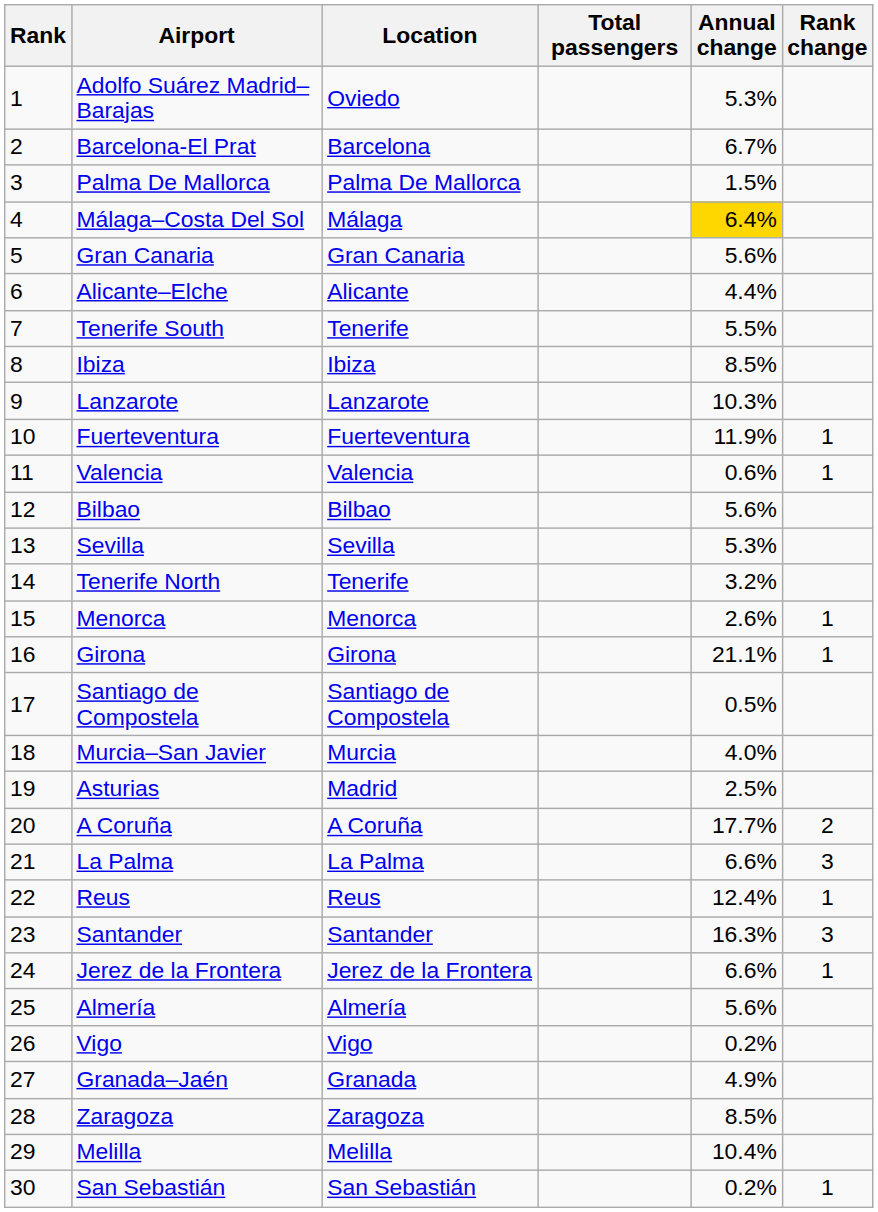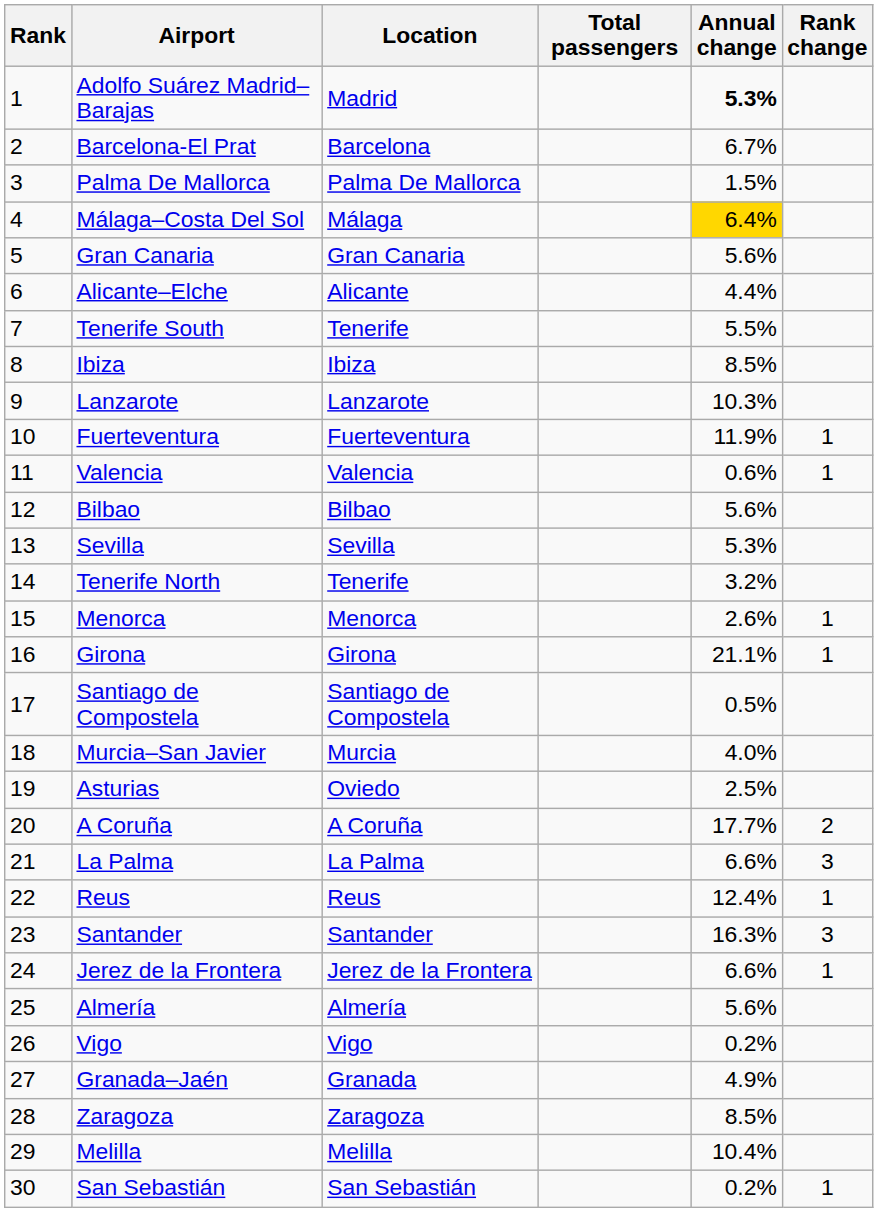 <table class="wikitable">
 <tr>
 <th>Rank</th>
 <th>Airport</th>
 <th>Location</th>
 <th style="width:100px">Total<br>passengers</th>
 <th>Annual<br>change</th>
 <th>Rank<br>change</th>
 </tr>
 <tr>
 <td>1</td>
 <td><a href='#'>Adolfo Suárez Madrid–Barajas</a></td>
-<td><a href='#'>Oviedo</a></td>
+<td><a href='#'>Madrid</a></td>
 <td align="right"></td>
-<td align="right">5.3%</td>
+<td align="right"><strong>5.3%</strong></td>
 <td align="center"></td>
 </tr>
 <tr>
 <td>2</td>
 <td><a href='#'>Barcelona-El Prat</a></td>
 <td><a href='#'>Barcelona</a></td>
 <td align="right"></td>
 <td align="right">6.7%</td>
 <td align="center"></td>
 </tr>
 <tr>
 <td>3</td>
 <td><a href='#'>Palma De Mallorca</a></td>
 <td><a href='#'>Palma De Mallorca</a></td>
 <td align="right"></td>
 <td align="right">1.5%</td>
 <td align="center"></td>
 </tr>
 <tr>
 <td>4</td>
 <td><a href='#'>Málaga–Costa Del Sol</a></td>
 <td><a href='#'>Málaga</a></td>
 <td align="right"></td>
 <td align="right" style="background: gold;">6.4%</td>
 <td align="center"></td>
 </tr>
 <tr>
 <td>5</td>
 <td><a href='#'>Gran Canaria</a></td>
 <td><a href='#'>Gran Canaria</a></td>
 <td align="right"></td>
 <td align="right">5.6%</td>
 <td align="center"></td>
 </tr>
 <tr>
 <td>6</td>
 <td><a href='#'>Alicante–Elche</a></td>
 <td><a href='#'>Alicante</a></td>
 <td align="right"></td>
 <td align="right">4.4%</td>
 <td align="center"></td>
 </tr>
 <tr>
 <td>7</td>
 <td><a href='#'>Tenerife South</a></td>
 <td><a href='#'>Tenerife</a></td>
 <td align="right"></td>
 <td align="right">5.5%</td>
 <td align="center"></td>
 </tr>
 <tr>
 <td>8</td>
 <td><a href='#'>Ibiza</a></td>
 <td><a href='#'>Ibiza</a></td>
 <td align="right"></td>
 <td align="right">8.5%</td>
 <td align="center"></td>
 </tr>
 <tr>
 <td>9</td>
 <td><a href='#'>Lanzarote</a></td>
 <td><a href='#'>Lanzarote</a></td>
 <td align="right"></td>
 <td align="right">10.3%</td>
 <td align="center"></td>
 </tr>
 <tr>
 <td>10</td>
 <td><a href='#'>Fuerteventura</a></td>
 <td><a href='#'>Fuerteventura</a></td>
 <td align="right"></td>
 <td align="right">11.9%</td>
 <td align="center"> 1</td>
 </tr>
 <tr>
 <td>11</td>
 <td><a href='#'>Valencia</a></td>
 <td><a href='#'>Valencia</a></td>
 <td align="right"></td>
 <td align="right">0.6%</td>
 <td align="center"> 1</td>
 </tr>
 <tr>
 <td>12</td>
 <td><a href='#'>Bilbao</a></td>
 <td><a href='#'>Bilbao</a></td>
 <td align="right"></td>
 <td align="right">5.6%</td>
 <td align="center"></td>
 </tr>
 <tr>
 <td>13</td>
 <td><a href='#'>Sevilla</a></td>
 <td><a href='#'>Sevilla</a></td>
 <td align="right"></td>
 <td align="right">5.3%</td>
 <td align="center"></td>
 </tr>
 <tr>
 <td>14</td>
 <td><a href='#'>Tenerife North</a></td>
 <td><a href='#'>Tenerife</a></td>
 <td align="right"></td>
 <td align="right">3.2%</td>
 <td align="center"></td>
 </tr>
 <tr>
 <td>15</td>
 <td><a href='#'>Menorca</a></td>
 <td><a href='#'>Menorca</a></td>
 <td align="right"></td>
 <td align="right">2.6%</td>
 <td align="center"> 1</td>
 </tr>
 <tr>
 <td>16</td>
 <td><a href='#'>Girona</a></td>
 <td><a href='#'>Girona</a></td>
 <td align="right"></td>
 <td align="right">21.1%</td>
 <td align="center"> 1</td>
 </tr>
 <tr>
 <td>17</td>
 <td><a href='#'>Santiago de Compostela</a></td>
 <td><a href='#'>Santiago de Compostela</a></td>
 <td align="right"></td>
 <td align="right">0.5%</td>
 <td align="center"></td>
 </tr>
 <tr>
 <td>18</td>
 <td><a href='#'>Murcia–San Javier</a></td>
 <td><a href='#'>Murcia</a></td>
 <td align="right"></td>
 <td align="right">4.0%</td>
 <td align="center"></td>
 </tr>
 <tr>
 <td>19</td>
 <td><a href='#'>Asturias</a></td>
-<td><a href='#'>Madrid</a></td>
+<td><a href='#'>Oviedo</a></td>
 <td align="right"></td>
 <td align="right">2.5%</td>
 <td align="center"></td>
 </tr>
 <tr>
 <td>20</td>
 <td><a href='#'>A Coruña</a></td>
 <td><a href='#'>A Coruña</a></td>
 <td align="right"></td>
 <td align="right">17.7%</td>
 <td align="center"> 2</td>
 </tr>
 <tr>
 <td>21</td>
 <td><a href='#'>La Palma</a></td>
 <td><a href='#'>La Palma</a></td>
 <td align="right"></td>
 <td align="right">6.6%</td>
 <td align="center"> 3</td>
 </tr>
 <tr>
 <td>22</td>
 <td><a href='#'>Reus</a></td>
 <td><a href='#'>Reus</a></td>
 <td align="right"></td>
 <td align="right">12.4%</td>
 <td align="center"> 1</td>
 </tr>
 <tr>
 <td>23</td>
 <td><a href='#'>Santander</a></td>
 <td><a href='#'>Santander</a></td>
 <td align="right"></td>
 <td align="right">16.3%</td>
 <td align="center"> 3</td>
 </tr>
 <tr>
 <td>24</td>
 <td><a href='#'>Jerez de la Frontera</a></td>
 <td><a href='#'>Jerez de la Frontera</a></td>
 <td align="right"></td>
 <td align="right">6.6%</td>
 <td align="center"> 1</td>
 </tr>
 <tr>
 <td>25</td>
 <td><a href='#'>Almería</a></td>
 <td><a href='#'>Almería</a></td>
 <td align="right"></td>
 <td align="right">5.6%</td>
 <td align="center"></td>
 </tr>
 <tr>
 <td>26</td>
 <td><a href='#'>Vigo</a></td>
 <td><a href='#'>Vigo</a></td>
 <td align="right"></td>
 <td align="right">0.2%</td>
 <td align="center"></td>
 </tr>
 <tr>
 <td>27</td>
 <td><a href='#'>Granada–Jaén</a></td>
 <td><a href='#'>Granada</a></td>
 <td align="right"></td>
 <td align="right">4.9%</td>
 <td align="center"></td>
 </tr>
 <tr>
 <td>28</td>
 <td><a href='#'>Zaragoza</a></td>
 <td><a href='#'>Zaragoza</a></td>
 <td align="right"></td>
 <td align="right">8.5%</td>
 <td align="center"></td>
 </tr>
 <tr>
 <td>29</td>
 <td><a href='#'>Melilla</a></td>
 <td><a href='#'>Melilla</a></td>
 <td align="right"></td>
 <td align="right">10.4%</td>
 <td align="center"></td>
 </tr>
 <tr>
 <td>30</td>
 <td><a href='#'>San Sebastián</a></td>
 <td><a href='#'>San Sebastián</a></td>
 <td align="right"></td>
 <td align="right">0.2%</td>
 <td align="center"> 1</td>
 </tr>
 </table>
